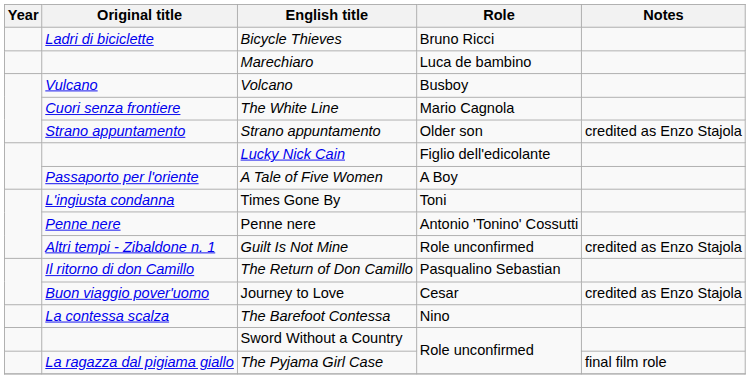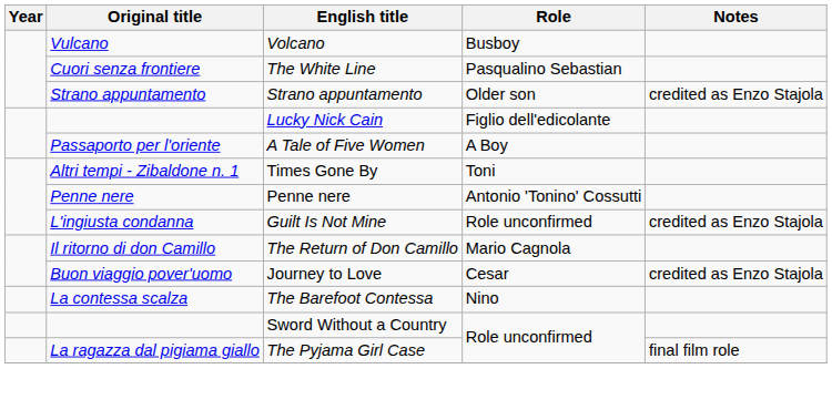 <table class="wikitable">
 <tr>
 <th>Year</th>
 <th>Original title</th>
 <th>English title</th>
 <th>Role</th>
 <th class="unsortable">Notes</th>
-</tr>
-<tr>
-<td></td>
-<td><em><a href='#'>Ladri di biciclette</a></em></td>
-<td><em>Bicycle Thieves</em></td>
-<td>Bruno Ricci</td>
-<td></td>
-</tr>
-<tr>
-<td></td>
-<td><em></em></td>
-<td><em>Marechiaro</em></td>
-<td>Luca de bambino</td>
-<td></td>
 </tr>
 <tr>
 <td rowspan="3"></td>
 <td><em><a href='#'>Vulcano</a></em></td>
 <td><em>Volcano</em></td>
 <td>Busboy</td>
 <td></td>
 </tr>
 <tr>
 <td><em><a href='#'>Cuori senza frontiere</a></em></td>
 <td><em>The White Line</em></td>
-<td>Mario Cagnola</td>
+<td>Pasqualino Sebastian</td>
 <td></td>
 </tr>
 <tr>
 <td><em><a href='#'>Strano appuntamento</a></em></td>
 <td><em>Strano appuntamento</em></td>
 <td>Older son</td>
 <td>credited as Enzo Stajola</td>
 </tr>
 <tr>
 <td rowspan="2"></td>
 <td></td>
 <td><em><a href='#'>Lucky Nick Cain</a></em></td>
 <td>Figlio dell'edicolante</td>
 <td></td>
 </tr>
 <tr>
 <td><em><a href='#'>Passaporto per l'oriente</a></em></td>
 <td><em>A Tale of Five Women</em></td>
 <td>A Boy</td>
 <td></td>
 </tr>
 <tr>
 <td rowspan="3"></td>
-<td><em><a href='#'>L'ingiusta condanna</a></em></td>
+<td><em><a href='#'>Altri tempi - Zibaldone n. 1</a></em></td>
 <td>Times Gone By</td>
 <td>Toni</td>
 <td></td>
 </tr>
 <tr>
 <td><em><a href='#'>Penne nere</a></em></td>
 <td>Penne nere</td>
 <td>Antonio 'Tonino' Cossutti</td>
 <td></td>
 </tr>
 <tr>
-<td><em><a href='#'>Altri tempi - Zibaldone n. 1</a></em></td>
+<td><em><a href='#'>L'ingiusta condanna</a></em></td>
 <td><em>Guilt Is Not Mine</em></td>
 <td>Role unconfirmed</td>
 <td>credited as Enzo Stajola</td>
 </tr>
 <tr>
 <td rowspan="2"></td>
 <td><em><a href='#'>Il ritorno di don Camillo</a></em></td>
 <td><em>The Return of Don Camillo</em></td>
-<td>Pasqualino Sebastian</td>
+<td>Mario Cagnola</td>
 <td></td>
 </tr>
 <tr>
 <td><em><a href='#'>Buon viaggio pover'uomo</a></em></td>
 <td>Journey to Love</td>
 <td>Cesar</td>
 <td>credited as Enzo Stajola</td>
 </tr>
 <tr>
 <td></td>
 <td><em><a href='#'>La contessa scalza</a></em></td>
 <td><em>The Barefoot Contessa</em></td>
 <td>Nino</td>
 <td></td>
 </tr>
 <tr>
 <td></td>
 <td><em></em></td>
 <td>Sword Without a Country</td>
 <td rowspan="2">Role unconfirmed</td>
 <td></td>
 </tr>
 <tr>
 <td></td>
 <td><em><a href='#'>La ragazza dal pigiama giallo</a></em></td>
 <td><em>The Pyjama Girl Case</em></td>
 <td>final film role</td>
 </tr>
 <tr>
 </tr>
 </table>
